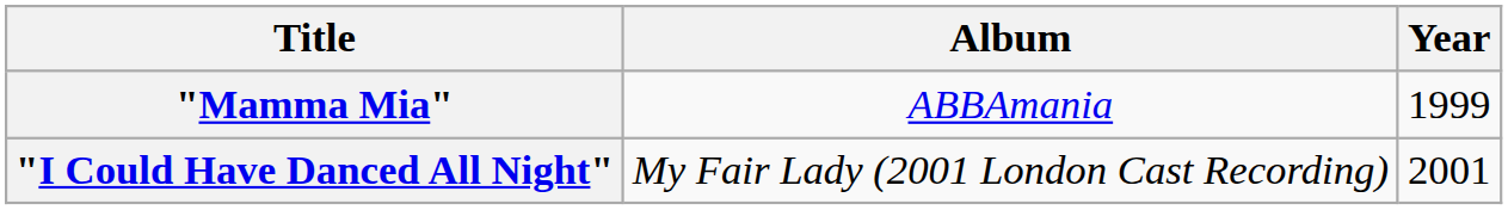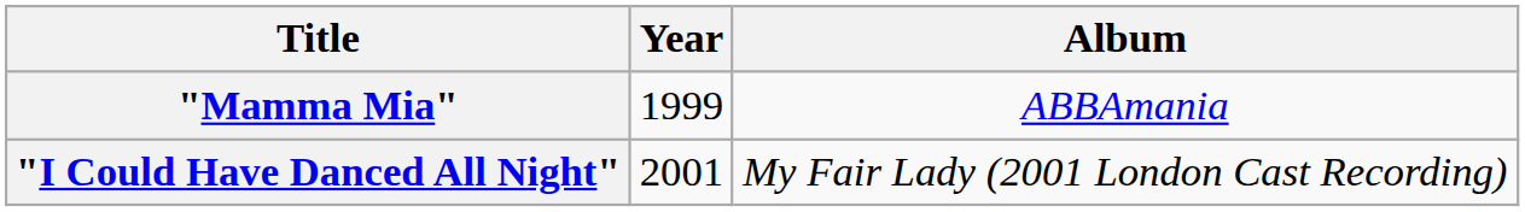 <table class="wikitable plainrowheaders" style="text-align:center;">
 <tr>
 <th scope="col">Title</th>
+<th scope="col">Year</th>
 <th scope="col">Album</th>
-<th scope="col">Year</th>
 </tr>
 <tr>
 <th scope="row">"<a href='#'>Mamma Mia</a>"</th>
+<td>1999</td>
 <td><em><a href='#'>ABBAmania</a></em></td>
-<td>1999</td>
 </tr>
 <tr>
 <th scope="row">"<a href='#'>I Could Have Danced All Night</a>"</th>
+<td>2001</td>
 <td><em>My Fair Lady (2001 London Cast Recording)</em></td>
-<td>2001</td>
 </tr>
 </table>
